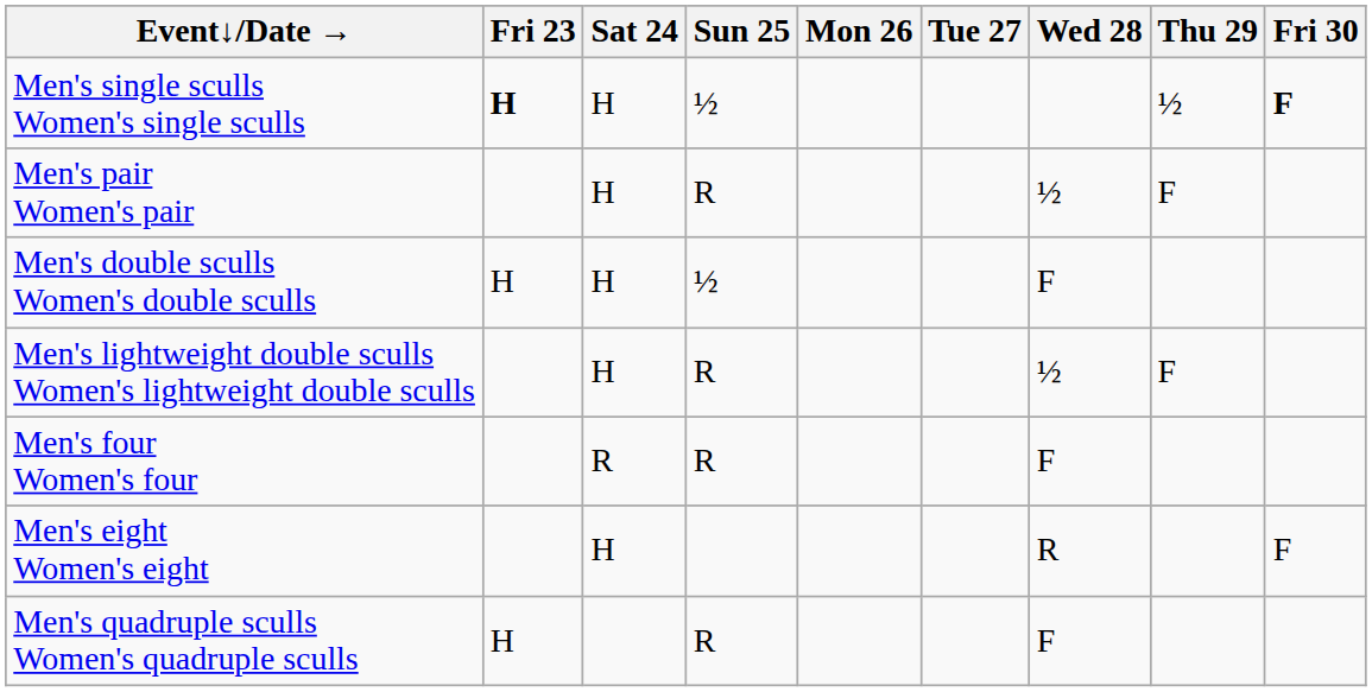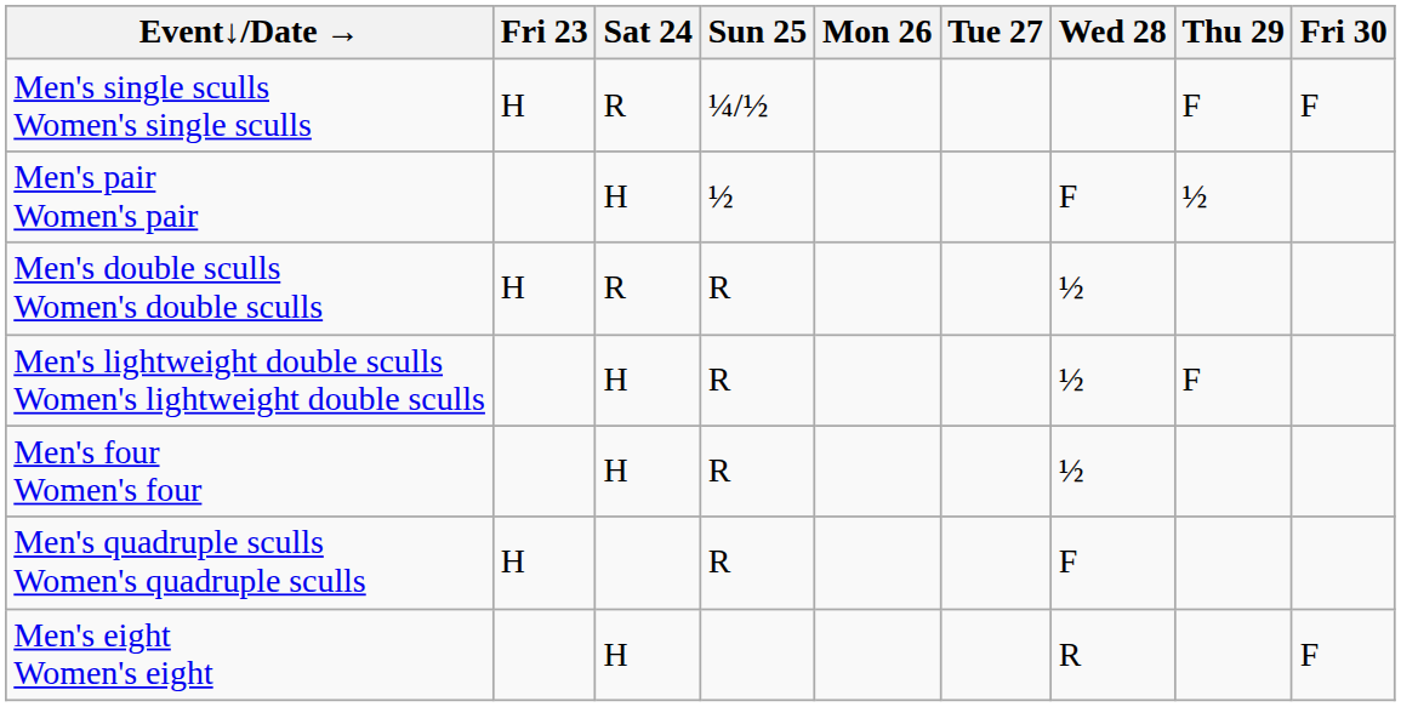 <table class="wikitable olympic-schedule rowing">
 <tr>
 <th>Event↓/Date →</th>
 <th>Fri 23</th>
 <th>Sat 24</th>
 <th>Sun 25</th>
 <th>Mon 26</th>
 <th>Tue 27</th>
 <th>Wed 28</th>
 <th>Thu 29</th>
 <th>Fri 30</th>
 </tr>
 <tr>
 <td class="event"><a href='#'>Men's single sculls</a><br><a href='#'>Women's single sculls</a></td>
-<td class="heats"><strong>H</strong></td>
 <td class="heats">H</td>
-<td class="semifinals">½</td>
+<td class="repechage">R</td>
+<td class="quarterfinals">¼/½</td>
 <td></td>
 <td></td>
 <td></td>
-<td class="semifinals">½</td>
-<td class="final"><strong>F</strong></td>
+<td class="final">F</td>
+<td class="final">F</td>
 </tr>
 <tr>
 <td class="event"><a href='#'>Men's pair</a><br><a href='#'>Women's pair</a></td>
 <td></td>
 <td class="heats">H</td>
-<td class="repechage">R</td>
+<td class="semifinals">½</td>
 <td></td>
 <td></td>
+<td class="final">F</td>
 <td class="semifinals">½</td>
-<td class="final">F</td>
 <td></td>
 </tr>
 <tr>
 <td class="event"><a href='#'>Men's double sculls</a><br><a href='#'>Women's double sculls</a></td>
 <td class="heats">H</td>
-<td class="heats">H</td>
-<td class="semifinals">½</td>
+<td class="repechage">R</td>
+<td class="repechage">R</td>
 <td></td>
 <td></td>
-<td class="final">F</td>
+<td class="semifinals">½</td>
 <td></td>
 </tr>
 <tr>
 <td class="event"><a href='#'>Men's lightweight double sculls</a><br><a href='#'>Women's lightweight double sculls</a></td>
 <td></td>
 <td class="heats">H</td>
 <td class="repechage">R</td>
 <td></td>
 <td></td>
 <td class="semifinals">½</td>
 <td class="final">F</td>
 <td></td>
 </tr>
 <tr>
 <td class="event"><a href='#'>Men's four</a><br><a href='#'>Women's four</a></td>
 <td></td>
+<td class="heats">H</td>
 <td class="repechage">R</td>
+<td></td>
+<td></td>
+<td class="semifinals">½</td>
+<td></td>
+<td></td>
+</tr>
+<tr>
+<td class="event"><a href='#'>Men's quadruple sculls</a><br><a href='#'>Women's quadruple sculls</a></td>
+<td class="heats">H</td>
+<td></td>
 <td class="repechage">R</td>
 <td></td>
 <td></td>
 <td class="final">F</td>
 <td></td>
 <td></td>
 </tr>
 <tr>
 <td class="event"><a href='#'>Men's eight</a><br><a href='#'>Women's eight</a></td>
 <td></td>
 <td class="heats">H</td>
 <td></td>
 <td></td>
 <td></td>
 <td class="repechage">R</td>
 <td></td>
 <td class="final">F</td>
 </tr>
-<tr>
-<td class="event"><a href='#'>Men's quadruple sculls</a><br><a href='#'>Women's quadruple sculls</a></td>
-<td class="heats">H</td>
-<td></td>
-<td class="repechage">R</td>
-<td></td>
-<td></td>
-<td class="final">F</td>
-<td></td>
-<td></td>
-</tr>
 </table>
